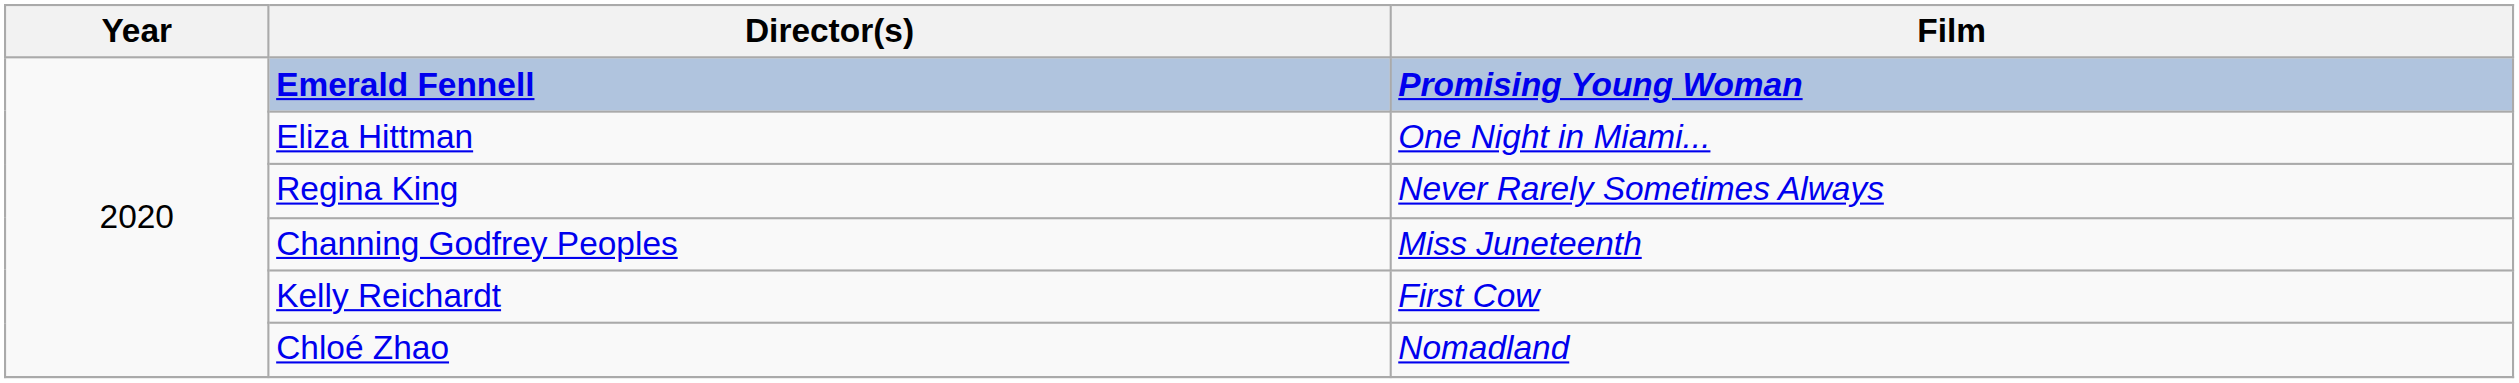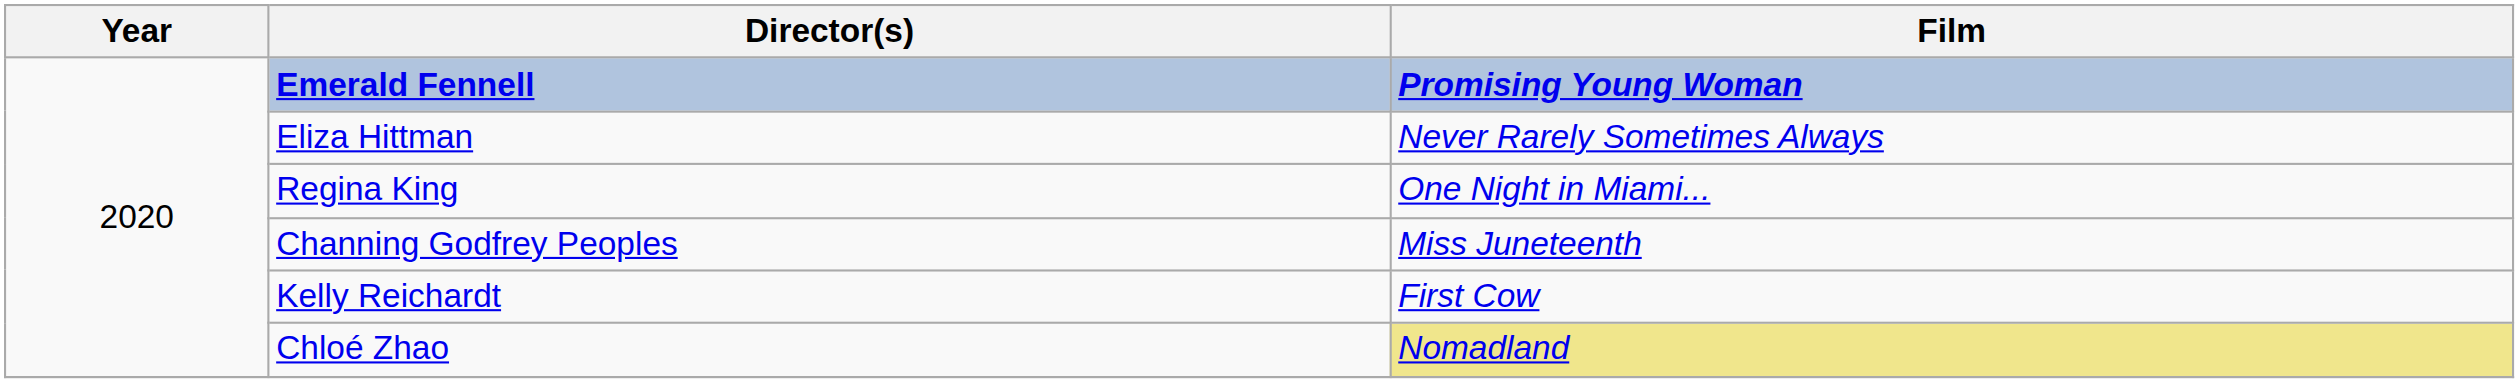 <table class="wikitable" width="95%" cellphttps://en.wikipedia.org/wiki/Special:SpecialPagesadding="5">
 <tr>
 <th width="100"><strong>Year</strong></th>
 <th width="450"><strong>Director(s)</strong></th>
 <th width="450"><strong>Film</strong></th>
 </tr>
 <tr>
 <td rowspan="6" style="text-align:center;">2020</td>
 <td style="background:#B0C4DE;"><strong><a href='#'>Emerald Fennell</a></strong></td>
 <td style="background:#B0C4DE;"><strong><em><a href='#'>Promising Young Woman</a></em></strong></td>
 </tr>
 <tr>
 <td><a href='#'>Eliza Hittman</a></td>
-<td><em><a href='#'>One Night in Miami...</a></em></td>
+<td><em><a href='#'>Never Rarely Sometimes Always</a></em></td>
 </tr>
 <tr>
 <td><a href='#'>Regina King</a></td>
-<td><em><a href='#'>Never Rarely Sometimes Always</a></em></td>
+<td><em><a href='#'>One Night in Miami...</a></em></td>
 </tr>
 <tr>
 <td><a href='#'>Channing Godfrey Peoples</a></td>
 <td><em><a href='#'>Miss Juneteenth</a></em></td>
 </tr>
 <tr>
 <td><a href='#'>Kelly Reichardt</a></td>
 <td><em><a href='#'>First Cow</a></em></td>
 </tr>
 <tr>
 <td><a href='#'>Chloé Zhao</a></td>
-<td><em><a href='#'>Nomadland</a></em></td>
+<td style="background: khaki;"><em><a href='#'>Nomadland</a></em></td>
 </tr>
 <tr>
 </tr>
 </table>
